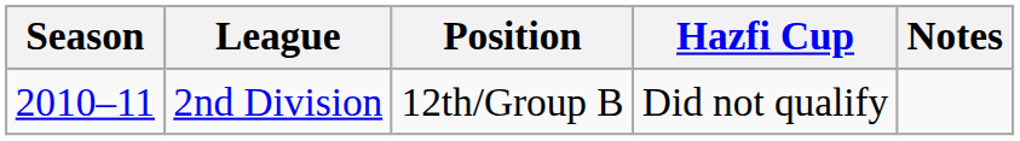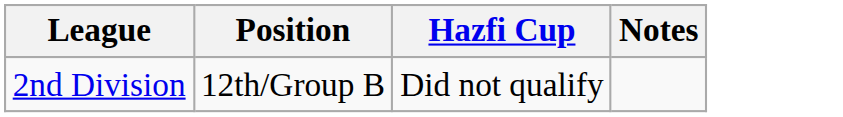 <table class = "wikitable sortable">
 <tr>
-<th>Season</th>
 <th>League</th>
 <th>Position</th>
 <th><a href='#'>Hazfi Cup</a></th>
 <th>Notes</th>
 </tr>
 <tr>
-<td><a href='#'>2010–11</a></td>
 <td><a href='#'>2nd Division</a></td>
 <td>12th/Group B</td>
 <td>Did not qualify</td>
 <td></td>
 </tr>
 </table>
